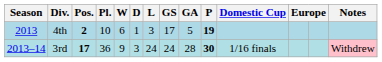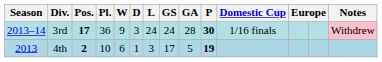 <table class="wikitable">
 <tr>
 <th>Season</th>
 <th>Div.</th>
 <th>Pos.</th>
 <th>Pl.</th>
 <th>W</th>
 <th>D</th>
 <th>L</th>
 <th>GS</th>
 <th>GA</th>
 <th>P</th>
 <th><a href='#'>Domestic Cup</a></th>
 <th colspan=2>Europe</th>
 <th>Notes</th>
+</tr>
+<tr bgcolor=PowderBlue>
+<td align=center><a href='#'>2013–14</a></td>
+<td align=center>3rd</td>
+<td align=center><strong>17</strong></td>
+<td align=center>36</td>
+<td align=center>9</td>
+<td align=center>3</td>
+<td align=center>24</td>
+<td align=center>24</td>
+<td align=center>28</td>
+<td align=center><strong>30</strong></td>
+<td align=center>1/16 finals</td>
+<td align=center></td>
+<td align=center></td>
+<td align=center  bgcolor=pink>Withdrew</td>
 </tr>
 <tr bgcolor=LightBlue>
 <td align=center><a href='#'>2013</a></td>
 <td align=center>4th</td>
 <td align=center><strong>2</strong></td>
 <td align=center>10</td>
 <td align=center>6</td>
 <td align=center>1</td>
 <td align=center>3</td>
 <td align=center>17</td>
 <td align=center>5</td>
 <td align=center><strong>19</strong></td>
 <td align=center></td>
 <td align=center></td>
 <td align=center></td>
 <td align=center></td>
 </tr>
-<tr bgcolor=PowderBlue>
-<td align=center><a href='#'>2013–14</a></td>
-<td align=center>3rd</td>
-<td align=center><strong>17</strong></td>
-<td align=center>36</td>
-<td align=center>9</td>
-<td align=center>3</td>
-<td align=center>24</td>
-<td align=center>24</td>
-<td align=center>28</td>
-<td align=center><strong>30</strong></td>
-<td align=center>1/16 finals</td>
-<td align=center></td>
-<td align=center></td>
-<td align=center  bgcolor=pink>Withdrew</td>
-</tr>
 </table>
